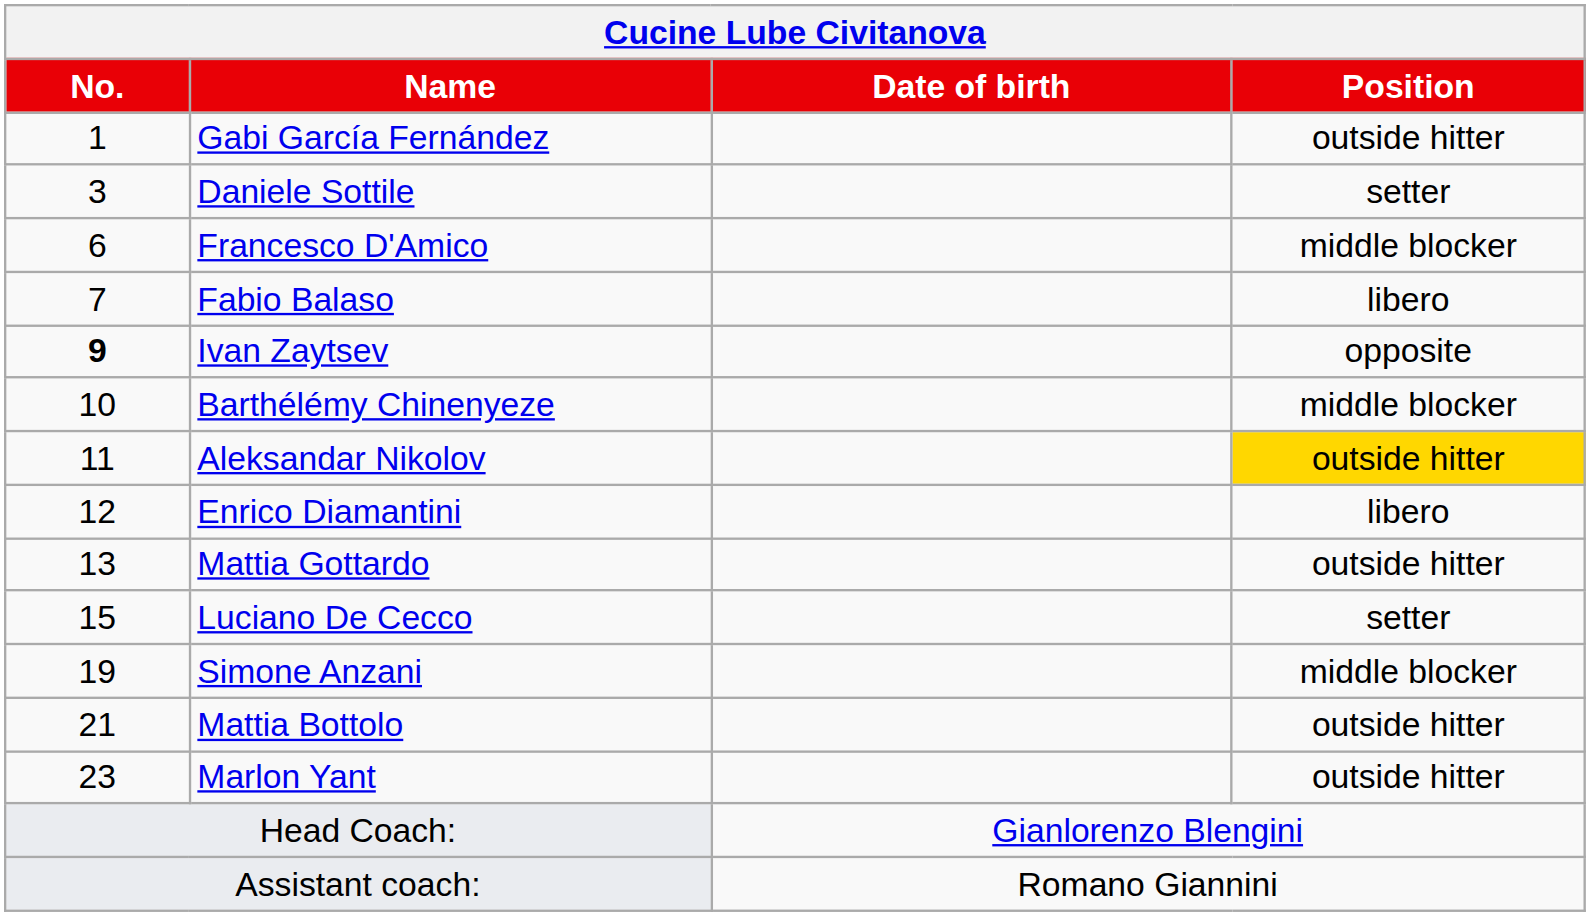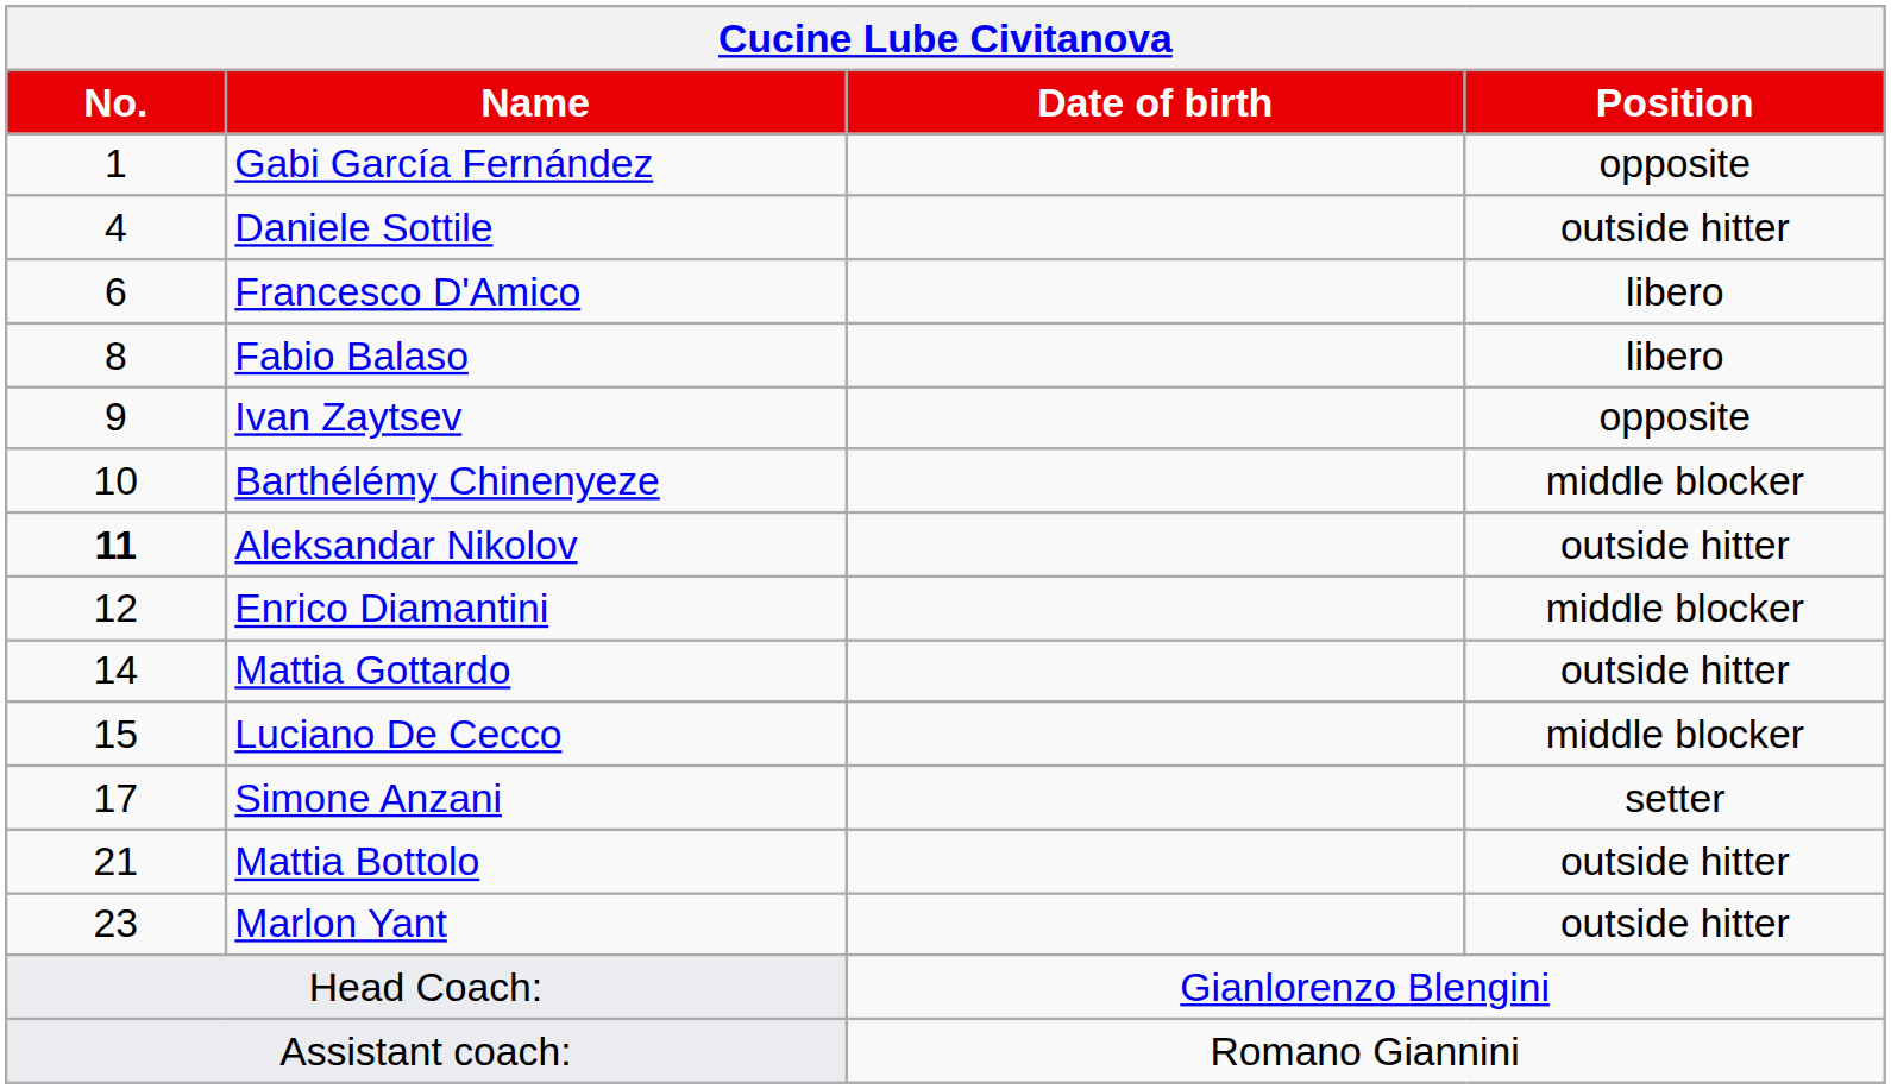 <table class="wikitable collapsible collapsed" style="font-size:90%; text-align:center;">
 <tr>
 <th colspan=5 style="width:30em"><a href='#'>Cucine Lube Civitanova</a></th>
 </tr>
 <tr>
 <th style="width:5em; color:#FFFFFF; background-color:#E90006">No.</th>
 <th style="width:15em; color:#FFFFFF; background-color:#E90006">Name</th>
 <th style="width:15em; color:#FFFFFF; background-color:#E90006">Date of birth</th>
 <th style="width:10em; color:#FFFFFF; background-color:#E90006">Position</th>
 </tr>
 <tr>
 <td>1</td>
 <td align=left> <a href='#'>Gabi García Fernández</a></td>
 <td align=right></td>
-<td>outside hitter</td>
+<td>opposite</td>
 </tr>
 <tr>
-<td>3</td>
+<td>4</td>
 <td align=left> <a href='#'>Daniele Sottile</a></td>
 <td align=right></td>
-<td>setter</td>
+<td>outside hitter</td>
 </tr>
 <tr>
 <td>6</td>
 <td align=left> <a href='#'>Francesco D'Amico</a></td>
 <td align=right></td>
-<td>middle blocker</td>
+<td>libero</td>
 </tr>
 <tr>
-<td>7</td>
+<td>8</td>
 <td align=left> <a href='#'>Fabio Balaso</a></td>
 <td align=right></td>
 <td>libero</td>
 </tr>
 <tr>
-<td><strong>9</strong></td>
+<td>9</td>
 <td align=left> <a href='#'>Ivan Zaytsev</a></td>
 <td align=right></td>
 <td>opposite</td>
 </tr>
 <tr>
 <td>10</td>
 <td align=left> <a href='#'>Barthélémy Chinenyeze</a></td>
 <td align=right></td>
 <td>middle blocker</td>
 </tr>
 <tr>
-<td>11</td>
+<td><strong>11</strong></td>
 <td align=left> <a href='#'>Aleksandar Nikolov</a></td>
 <td align=right></td>
-<td style="background: gold;">outside hitter</td>
+<td>outside hitter</td>
 </tr>
 <tr>
 <td>12</td>
 <td align=left> <a href='#'>Enrico Diamantini</a></td>
 <td align=right></td>
-<td>libero</td>
+<td>middle blocker</td>
 </tr>
 <tr>
-<td>13</td>
+<td>14</td>
 <td align=left> <a href='#'>Mattia Gottardo</a></td>
 <td align=right></td>
 <td>outside hitter</td>
 </tr>
 <tr>
 <td>15</td>
 <td align=left> <a href='#'>Luciano De Cecco</a></td>
 <td align=right></td>
-<td>setter</td>
+<td>middle blocker</td>
 </tr>
 <tr>
-<td>19</td>
+<td>17</td>
 <td align=left> <a href='#'>Simone Anzani</a></td>
 <td align=right></td>
-<td>middle blocker</td>
+<td>setter</td>
 </tr>
 <tr>
 <td>21</td>
 <td align=left> <a href='#'>Mattia Bottolo</a></td>
 <td align=right></td>
 <td>outside hitter</td>
 </tr>
 <tr>
 <td>23</td>
 <td align=left> <a href='#'>Marlon Yant</a></td>
 <td align=right></td>
 <td>outside hitter</td>
 </tr>
 <tr class="sortbottom">
 <td colspan=2 style="background:#EAECF0">Head Coach:</td>
 <td colspan=2> <a href='#'>Gianlorenzo Blengini</a></td>
 </tr>
 <tr class="sortbottom">
 <td colspan=2 style="background:#EAECF0">Assistant coach:</td>
 <td colspan=2> Romano Giannini</td>
 </tr>
 </table>
